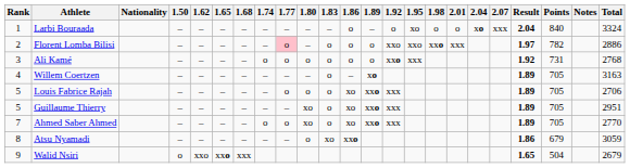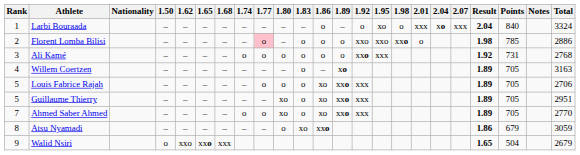 <table class="wikitable sortable" style="text-align:center;font-size:85%">
 <tr>
 <th>Rank</th>
 <th>Athlete</th>
 <th>Nationality</th>
 <th>1.50</th>
 <th>1.62</th>
 <th>1.65</th>
 <th>1.68</th>
 <th>1.74</th>
 <th>1.77</th>
 <th>1.80</th>
 <th>1.83</th>
 <th>1.86</th>
 <th>1.89</th>
 <th>1.92</th>
 <th>1.95</th>
 <th>1.98</th>
 <th>2.01</th>
 <th>2.04</th>
 <th>2.07</th>
 <th>Result</th>
 <th>Points</th>
 <th>Notes</th>
 <th>Total</th>
 </tr>
 <tr>
 <td>1</td>
 <td align=left><a href='#'>Larbi Bouraada</a></td>
 <td align=left></td>
 <td>–</td>
 <td>–</td>
 <td>–</td>
 <td>–</td>
 <td>–</td>
 <td>–</td>
 <td>–</td>
 <td>–</td>
 <td>o</td>
 <td>–</td>
 <td>o</td>
 <td>xo</td>
 <td>o</td>
-<td>o</td>
+<td>xxx</td>
 <td>x<strong>o</strong></td>
 <td>xxx</td>
 <td><strong>2.04</strong></td>
 <td>840</td>
 <td></td>
 <td>3324</td>
 </tr>
 <tr>
 <td>2</td>
 <td align=left><a href='#'>Florent Lomba Bilisi</a></td>
 <td align=left></td>
 <td>–</td>
 <td>–</td>
 <td>–</td>
 <td>–</td>
 <td>–</td>
 <td style="background: pink;">o</td>
 <td>–</td>
 <td>o</td>
 <td>o</td>
 <td>o</td>
 <td>xxo</td>
 <td>xxo</td>
 <td>xx<strong>o</strong></td>
-<td>xxx</td>
+<td>o</td>
 <td></td>
 <td></td>
-<td><strong>1.97</strong></td>
-<td>782</td>
+<td><strong>1.98</strong></td>
+<td>785</td>
 <td></td>
 <td>2886</td>
 </tr>
 <tr>
 <td>3</td>
 <td align=left><a href='#'>Ali Kamé</a></td>
 <td align=left></td>
 <td>–</td>
 <td>–</td>
 <td>–</td>
 <td>–</td>
 <td>o</td>
 <td>o</td>
 <td>o</td>
 <td>o</td>
 <td>o</td>
 <td>o</td>
 <td>xx<strong>o</strong></td>
 <td>xxx</td>
 <td></td>
 <td></td>
 <td></td>
 <td></td>
 <td><strong>1.92</strong></td>
 <td>731</td>
 <td></td>
 <td>2768</td>
 </tr>
 <tr>
 <td>4</td>
 <td align=left><a href='#'>Willem Coertzen</a></td>
 <td align=left></td>
 <td>–</td>
 <td>–</td>
 <td>–</td>
 <td>–</td>
 <td>–</td>
 <td>–</td>
 <td>–</td>
 <td>o</td>
 <td>–</td>
 <td>x<strong>o</strong></td>
 <td></td>
 <td></td>
 <td></td>
 <td></td>
 <td></td>
 <td></td>
 <td><strong>1.89</strong></td>
 <td>705</td>
 <td></td>
 <td>3163</td>
 </tr>
 <tr>
 <td>5</td>
 <td align=left><a href='#'>Louis Fabrice Rajah</a></td>
 <td align=left></td>
 <td>–</td>
 <td>–</td>
 <td>–</td>
 <td>–</td>
 <td>–</td>
 <td>o</td>
 <td>o</td>
 <td>o</td>
 <td>xo</td>
 <td>xx<strong>o</strong></td>
 <td>xxx</td>
 <td></td>
 <td></td>
 <td></td>
 <td></td>
 <td></td>
 <td><strong>1.89</strong></td>
 <td>705</td>
 <td></td>
 <td>2706</td>
 </tr>
 <tr>
 <td>5</td>
 <td align=left><a href='#'>Guillaume Thierry</a></td>
 <td align=left></td>
 <td>–</td>
 <td>–</td>
 <td>–</td>
 <td>–</td>
 <td>–</td>
 <td>–</td>
 <td>xo</td>
 <td>o</td>
 <td>xo</td>
 <td>xx<strong>o</strong></td>
 <td>xxx</td>
 <td></td>
 <td></td>
 <td></td>
 <td></td>
 <td></td>
 <td><strong>1.89</strong></td>
 <td>705</td>
 <td></td>
 <td>2951</td>
 </tr>
 <tr>
 <td>7</td>
 <td align=left><a href='#'>Ahmed Saber Ahmed</a></td>
 <td align=left></td>
 <td>–</td>
 <td>–</td>
 <td>–</td>
 <td>–</td>
 <td>o</td>
 <td>o</td>
 <td>xo</td>
 <td>o</td>
 <td>xo</td>
 <td>xx<strong>o</strong></td>
 <td>xxx</td>
 <td></td>
 <td></td>
 <td></td>
 <td></td>
 <td></td>
 <td><strong>1.89</strong></td>
 <td>705</td>
 <td></td>
 <td>2770</td>
 </tr>
 <tr>
 <td>8</td>
 <td align=left><a href='#'>Atsu Nyamadi</a></td>
 <td align=left></td>
 <td>–</td>
 <td>–</td>
 <td>–</td>
 <td>–</td>
 <td>–</td>
 <td>–</td>
 <td>o</td>
 <td>xo</td>
 <td>xx<strong>o</strong></td>
 <td></td>
 <td></td>
 <td></td>
 <td></td>
 <td></td>
 <td></td>
 <td></td>
 <td><strong>1.86</strong></td>
 <td>679</td>
 <td></td>
 <td>3059</td>
 </tr>
 <tr>
 <td>9</td>
 <td align=left><a href='#'>Walid Nsiri</a></td>
 <td align=left></td>
 <td>o</td>
 <td>xxo</td>
 <td>xx<strong>o</strong></td>
 <td>xxx</td>
 <td></td>
 <td></td>
 <td></td>
 <td></td>
 <td></td>
 <td></td>
 <td></td>
 <td></td>
 <td></td>
 <td></td>
 <td></td>
 <td></td>
 <td><strong>1.65</strong></td>
 <td>504</td>
 <td></td>
 <td>2679</td>
 </tr>
 </table>
